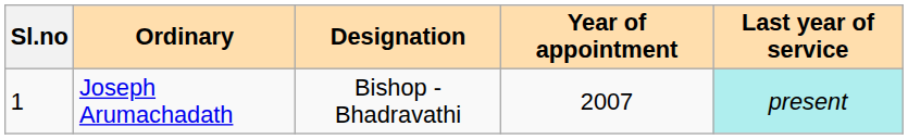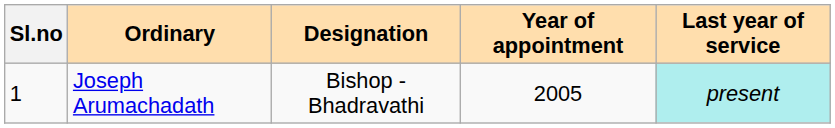 <table class="wikitable">
 <tr>
 <th>Sl.no</th>
 <th style="background: #ffdead;">Ordinary</th>
 <th style="background: #ffdead;">Designation</th>
 <th style="background: #ffdead;">Year of appointment</th>
 <th style="background: #ffdead;">Last year of service</th>
 </tr>
 <tr>
 <td>1</td>
 <td><a href='#'>Joseph Arumachadath</a></td>
 <td align="center">Bishop - Bhadravathi</td>
-<td align="center">2007</td>
+<td align="center">2005</td>
 <td align="center" style="background: paleturquoise;"><em>present</em></td>
 </tr>
 </table>
